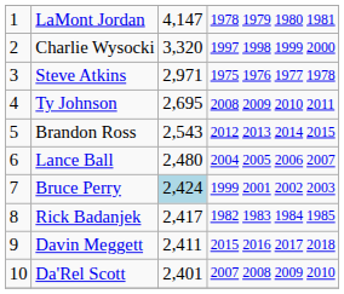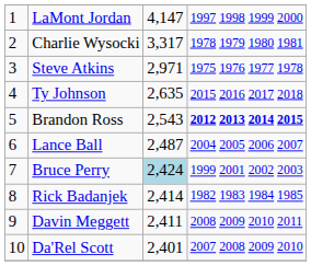 <table class="wikitable">
 <tr>
 </tr>
 <tr>
 <td>1</td>
 <td><a href='#'>LaMont Jordan</a></td>
 <td>4,147</td>
-<td style="font-size:80%;"><a href='#'>1978</a> <a href='#'>1979</a> <a href='#'>1980</a> <a href='#'>1981</a></td>
+<td style="font-size:80%;"><a href='#'>1997</a> <a href='#'>1998</a> <a href='#'>1999</a> <a href='#'>2000</a></td>
 </tr>
 <tr>
 <td>2</td>
 <td>Charlie Wysocki</td>
-<td>3,320</td>
-<td style="font-size:80%;"><a href='#'>1997</a> <a href='#'>1998</a> <a href='#'>1999</a> <a href='#'>2000</a></td>
+<td>3,317</td>
+<td style="font-size:80%;"><a href='#'>1978</a> <a href='#'>1979</a> <a href='#'>1980</a> <a href='#'>1981</a></td>
 </tr>
 <tr>
 <td>3</td>
 <td><a href='#'>Steve Atkins</a></td>
 <td>2,971</td>
 <td style="font-size:80%;"><a href='#'>1975</a> <a href='#'>1976</a> <a href='#'>1977</a> <a href='#'>1978</a></td>
 </tr>
 <tr>
 <td>4</td>
 <td><a href='#'>Ty Johnson</a></td>
-<td>2,695</td>
-<td style="font-size:80%;"><a href='#'>2008</a> <a href='#'>2009</a> <a href='#'>2010</a> <a href='#'>2011</a></td>
+<td>2,635</td>
+<td style="font-size:80%;"><a href='#'>2015</a> <a href='#'>2016</a> <a href='#'>2017</a> <a href='#'>2018</a></td>
 </tr>
 <tr>
 <td>5</td>
 <td>Brandon Ross</td>
 <td>2,543</td>
-<td style="font-size:80%;"><a href='#'>2012</a> <a href='#'>2013</a> <a href='#'>2014</a> <a href='#'>2015</a></td>
+<td style="font-size:80%;"><strong><a href='#'>2012</a> <a href='#'>2013</a> <a href='#'>2014</a> <a href='#'>2015</a></strong></td>
 </tr>
 <tr>
 <td>6</td>
 <td><a href='#'>Lance Ball</a></td>
-<td>2,480</td>
+<td>2,487</td>
 <td style="font-size:80%;"><a href='#'>2004</a> <a href='#'>2005</a> <a href='#'>2006</a> <a href='#'>2007</a></td>
 </tr>
 <tr>
 <td>7</td>
 <td><a href='#'>Bruce Perry</a></td>
 <td style="background: lightblue;">2,424</td>
 <td style="font-size:80%;"><a href='#'>1999</a> <a href='#'>2001</a> <a href='#'>2002</a> <a href='#'>2003</a></td>
 </tr>
 <tr>
 <td>8</td>
 <td><a href='#'>Rick Badanjek</a></td>
-<td>2,417</td>
+<td>2,414</td>
 <td style="font-size:80%;"><a href='#'>1982</a> <a href='#'>1983</a> <a href='#'>1984</a> <a href='#'>1985</a></td>
 </tr>
 <tr>
 <td>9</td>
 <td><a href='#'>Davin Meggett</a></td>
 <td>2,411</td>
-<td style="font-size:80%;"><a href='#'>2015</a> <a href='#'>2016</a> <a href='#'>2017</a> <a href='#'>2018</a></td>
+<td style="font-size:80%;"><a href='#'>2008</a> <a href='#'>2009</a> <a href='#'>2010</a> <a href='#'>2011</a></td>
 </tr>
 <tr>
 <td>10</td>
 <td><a href='#'>Da'Rel Scott</a></td>
 <td>2,401</td>
 <td style="font-size:80%;"><a href='#'>2007</a> <a href='#'>2008</a> <a href='#'>2009</a> <a href='#'>2010</a></td>
 </tr>
 <tr>
 </tr>
 </table>
